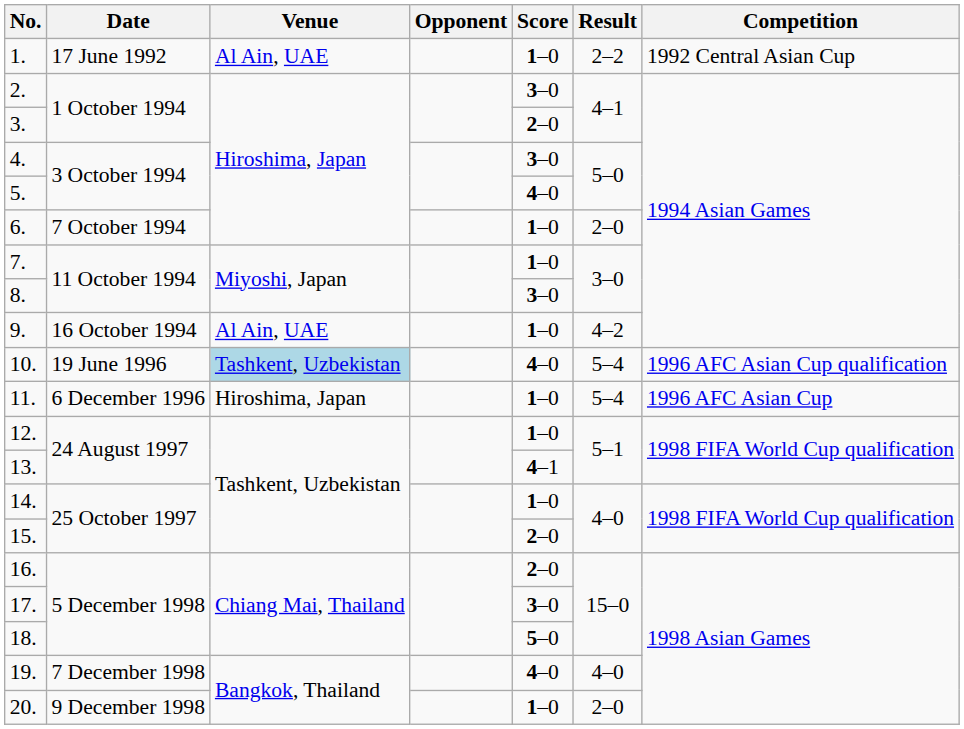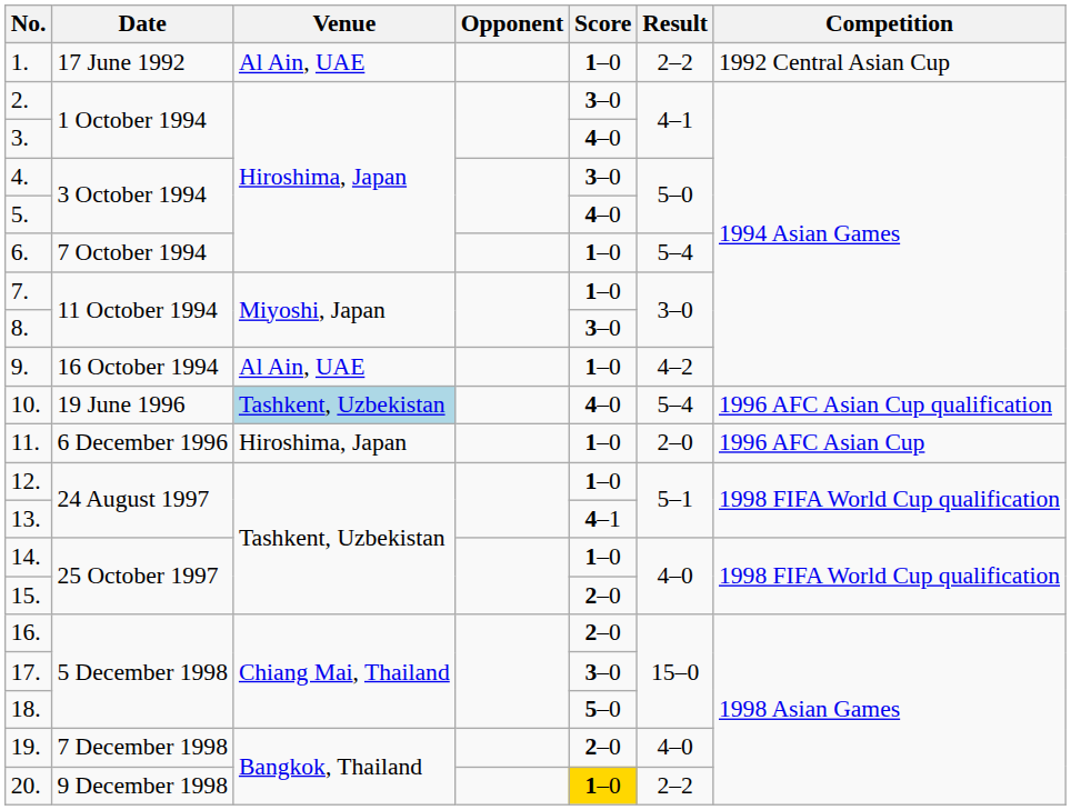 <table class="wikitable">
 <tr>
 <th>No.</th>
 <th>Date</th>
 <th>Venue</th>
 <th>Opponent</th>
 <th>Score</th>
 <th>Result</th>
 <th>Competition</th>
 </tr>
 <tr>
 <td>1.</td>
 <td>17 June 1992</td>
 <td><a href='#'>Al Ain</a>, <a href='#'>UAE</a></td>
 <td></td>
 <td align=center><strong>1</strong>–0</td>
 <td align=center>2–2</td>
 <td>1992 Central Asian Cup</td>
 </tr>
 <tr>
 <td>2.</td>
 <td rowspan=2>1 October 1994</td>
 <td rowspan=5><a href='#'>Hiroshima</a>, <a href='#'>Japan</a></td>
 <td rowspan=2></td>
 <td align=center><strong>3</strong>–0</td>
 <td rowspan=2 align=center>4–1</td>
 <td rowspan=8><a href='#'>1994 Asian Games</a></td>
 </tr>
 <tr>
 <td>3.</td>
-<td align=center><strong>2</strong>–0</td>
+<td align=center><strong>4</strong>–0</td>
 </tr>
 <tr>
 <td>4.</td>
 <td rowspan=2>3 October 1994</td>
 <td rowspan=2></td>
 <td align=center><strong>3</strong>–0</td>
 <td rowspan=2 align=center>5–0</td>
 </tr>
 <tr>
 <td>5.</td>
 <td align=center><strong>4</strong>–0</td>
 </tr>
 <tr>
 <td>6.</td>
 <td>7 October 1994</td>
 <td></td>
 <td align=center><strong>1</strong>–0</td>
-<td align=center>2–0</td>
+<td align=center>5–4</td>
 </tr>
 <tr>
 <td>7.</td>
 <td rowspan=2>11 October 1994</td>
 <td rowspan=2><a href='#'>Miyoshi</a>, Japan</td>
 <td rowspan=2></td>
 <td align=center><strong>1</strong>–0</td>
 <td rowspan=2 align=center>3–0</td>
 </tr>
 <tr>
 <td>8.</td>
 <td align=center><strong>3</strong>–0</td>
 </tr>
 <tr>
 <td>9.</td>
 <td>16 October 1994</td>
 <td><a href='#'>Al Ain</a>, <a href='#'>UAE</a></td>
 <td></td>
 <td align=center><strong>1</strong>–0</td>
 <td align=center>4–2</td>
 </tr>
 <tr>
 <td>10.</td>
 <td>19 June 1996</td>
 <td style="background: lightblue;"><a href='#'>Tashkent</a>, <a href='#'>Uzbekistan</a></td>
 <td></td>
 <td align=center><strong>4</strong>–0</td>
 <td align=center>5–4</td>
 <td><a href='#'>1996 AFC Asian Cup qualification</a></td>
 </tr>
 <tr>
 <td>11.</td>
 <td>6 December 1996</td>
 <td>Hiroshima, Japan</td>
 <td></td>
 <td align=center><strong>1</strong>–0</td>
-<td align=center>5–4</td>
+<td align=center>2–0</td>
 <td><a href='#'>1996 AFC Asian Cup</a></td>
 </tr>
 <tr>
 <td>12.</td>
 <td rowspan=2>24 August 1997</td>
 <td rowspan=4>Tashkent, Uzbekistan</td>
 <td rowspan=2></td>
 <td align=center><strong>1</strong>–0</td>
 <td rowspan=2 align=center>5–1</td>
 <td rowspan=2><a href='#'>1998 FIFA World Cup qualification</a></td>
 </tr>
 <tr>
 <td>13.</td>
 <td align=center><strong>4</strong>–1</td>
 </tr>
 <tr>
 <td>14.</td>
 <td rowspan=2>25 October 1997</td>
 <td rowspan=2></td>
 <td align=center><strong>1</strong>–0</td>
 <td rowspan=2 align=center>4–0</td>
 <td rowspan=2><a href='#'>1998 FIFA World Cup qualification</a></td>
 </tr>
 <tr>
 <td>15.</td>
 <td align=center><strong>2</strong>–0</td>
 </tr>
 <tr>
 <td>16.</td>
 <td rowspan=3>5 December 1998</td>
 <td rowspan=3><a href='#'>Chiang Mai</a>, <a href='#'>Thailand</a></td>
 <td rowspan=3></td>
 <td align=center><strong>2</strong>–0</td>
 <td rowspan=3 align=center>15–0</td>
 <td rowspan=6><a href='#'>1998 Asian Games</a></td>
 </tr>
 <tr>
 <td>17.</td>
 <td align=center><strong>3</strong>–0</td>
 </tr>
 <tr>
 <td>18.</td>
 <td align=center><strong>5</strong>–0</td>
 </tr>
 <tr>
 <td>19.</td>
 <td>7 December 1998</td>
 <td rowspan=2><a href='#'>Bangkok</a>, Thailand</td>
 <td></td>
-<td align=center><strong>4</strong>–0</td>
+<td align=center><strong>2</strong>–0</td>
 <td align=center>4–0</td>
 </tr>
 <tr>
 <td>20.</td>
 <td>9 December 1998</td>
 <td></td>
-<td align=center><strong>1</strong>–0</td>
-<td align=center>2–0</td>
+<td align=center style="background: gold;"><strong>1</strong>–0</td>
+<td align=center>2–2</td>
 </tr>
 </table>
